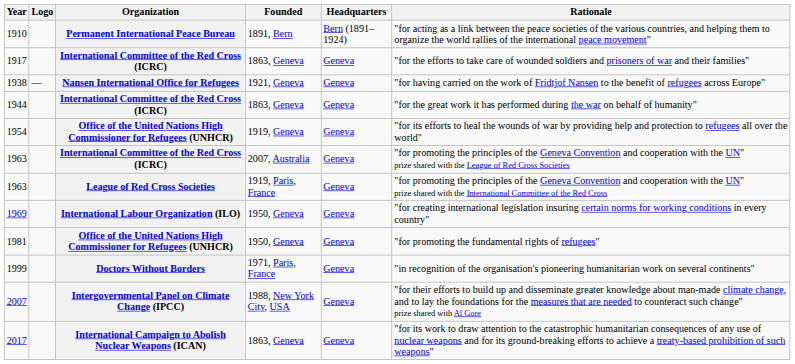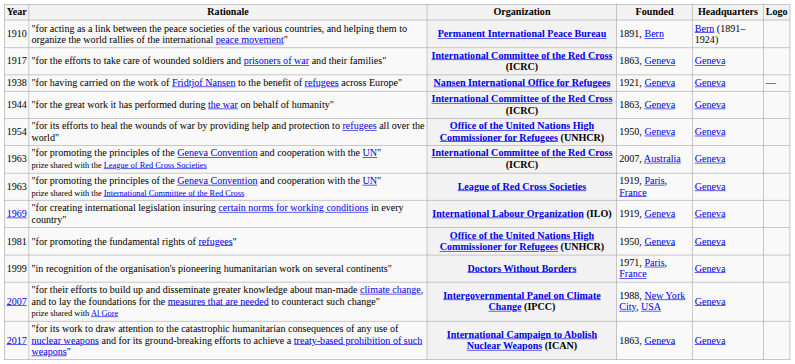 <table class="wikitable sortable plainrowheaders">
 <tr>
 <th scope="col">Year</th>
-<th scope="col" class="unsortable">Logo</th>
+<th scope="col" class="unsortable">Rationale</th>
 <th scope="col">Organization</th>
 <th scope="col">Founded</th>
 <th scope="col">Headquarters</th>
-<th scope="col" class="unsortable">Rationale</th>
+<th scope="col" class="unsortable">Logo</th>
 </tr>
 <tr>
 <td style="text-align:center;">1910</td>
-<td></td>
+<td>"for acting as a link between the peace societies of the various countries, and helping them to organize the world rallies of the international <a href='#'>peace movement</a>"</td>
 <th scope="row"><a href='#'>Permanent International Peace Bureau</a></th>
 <td>1891, <a href='#'>Bern</a></td>
 <td><a href='#'>Bern</a> (1891–1924)<br></td>
-<td>"for acting as a link between the peace societies of the various countries, and helping them to organize the world rallies of the international <a href='#'>peace movement</a>"</td>
+<td></td>
 </tr>
 <tr>
 <td style="text-align:center;">1917</td>
-<td></td>
+<td>"for the efforts to take care of wounded soldiers and <a href='#'>prisoners of war</a> and their families"</td>
 <th scope="row"><a href='#'>International Committee of the Red Cross</a> (ICRC)</th>
 <td>1863, <a href='#'>Geneva</a></td>
 <td><a href='#'>Geneva</a></td>
-<td>"for the efforts to take care of wounded soldiers and <a href='#'>prisoners of war</a> and their families"</td>
+<td></td>
 </tr>
 <tr>
 <td style="text-align:center;">1938</td>
-<td>—</td>
+<td>"for having carried on the work of <a href='#'>Fridtjof Nansen</a> to the benefit of <a href='#'>refugees</a> across Europe"</td>
 <th scope="row"><a href='#'>Nansen International Office for Refugees</a></th>
 <td>1921, <a href='#'>Geneva</a></td>
 <td><a href='#'>Geneva</a></td>
-<td>"for having carried on the work of <a href='#'>Fridtjof Nansen</a> to the benefit of <a href='#'>refugees</a> across Europe"</td>
+<td>—</td>
 </tr>
 <tr>
 <td style="text-align:center;">1944</td>
-<td></td>
+<td>"for the great work it has performed during <a href='#'>the war</a> on behalf of humanity"</td>
 <th scope="row"><a href='#'>International Committee of the Red Cross</a> (ICRC)</th>
 <td>1863, <a href='#'>Geneva</a></td>
 <td><a href='#'>Geneva</a></td>
-<td>"for the great work it has performed during <a href='#'>the war</a> on behalf of humanity"</td>
+<td></td>
 </tr>
 <tr>
 <td style="text-align:center;">1954</td>
+<td>"for its efforts to heal the wounds of war by providing help and protection to <a href='#'>refugees</a> all over the world"</td>
+<th scope="row"><a href='#'>Office of the United Nations High Commissioner for Refugees</a> (UNHCR)</th>
+<td>1950, <a href='#'>Geneva</a></td>
+<td><a href='#'>Geneva</a></td>
 <td></td>
-<th scope="row"><a href='#'>Office of the United Nations High Commissioner for Refugees</a> (UNHCR)</th>
-<td>1919, <a href='#'>Geneva</a></td>
-<td><a href='#'>Geneva</a></td>
-<td>"for its efforts to heal the wounds of war by providing help and protection to <a href='#'>refugees</a> all over the world"</td>
 </tr>
 <tr>
 <td style="text-align:center;">1963</td>
-<td></td>
+<td>"for promoting the principles of the <a href='#'>Geneva Convention</a> and cooperation with the <a href='#'>UN</a>"<br><small>prize shared with the <a href='#'>League of Red Cross Societies</a></small></td>
 <th scope="row"><a href='#'>International Committee of the Red Cross</a> (ICRC)</th>
 <td>2007, <a href='#'>Australia</a></td>
 <td><a href='#'>Geneva</a></td>
-<td>"for promoting the principles of the <a href='#'>Geneva Convention</a> and cooperation with the <a href='#'>UN</a>"<br><small>prize shared with the <a href='#'>League of Red Cross Societies</a></small></td>
+<td></td>
 </tr>
 <tr>
 <td style="text-align:center;">1963</td>
-<td></td>
+<td>"for promoting the principles of the <a href='#'>Geneva Convention</a> and cooperation with the <a href='#'>UN</a>"<br><small>prize shared with the <a href='#'>International Committee of the Red Cross</a></small></td>
 <th scope="row"><a href='#'>League of Red Cross Societies</a></th>
 <td>1919, <a href='#'>Paris</a>, <a href='#'>France</a></td>
 <td><a href='#'>Geneva</a></td>
-<td>"for promoting the principles of the <a href='#'>Geneva Convention</a> and cooperation with the <a href='#'>UN</a>"<br><small>prize shared with the <a href='#'>International Committee of the Red Cross</a></small></td>
+<td></td>
 </tr>
 <tr>
 <td style="text-align:center;"><a href='#'>1969</a></td>
+<td>"for creating international legislation insuring <a href='#'>certain norms for working conditions</a> in every country"</td>
+<th scope="row"><a href='#'>International Labour Organization</a> (ILO)</th>
+<td>1919, <a href='#'>Geneva</a></td>
+<td><a href='#'>Geneva</a></td>
 <td></td>
-<th scope="row"><a href='#'>International Labour Organization</a> (ILO)</th>
-<td>1950, <a href='#'>Geneva</a></td>
-<td><a href='#'>Geneva</a></td>
-<td>"for creating international legislation insuring <a href='#'>certain norms for working conditions</a> in every country"</td>
 </tr>
 <tr>
 <td style="text-align:center;">1981</td>
-<td></td>
+<td>"for promoting the fundamental rights of <a href='#'>refugees</a>"</td>
 <th scope="row"><a href='#'>Office of the United Nations High Commissioner for Refugees</a> (UNHCR)</th>
 <td>1950, <a href='#'>Geneva</a></td>
 <td><a href='#'>Geneva</a></td>
-<td>"for promoting the fundamental rights of <a href='#'>refugees</a>"</td>
+<td></td>
 </tr>
 <tr>
 <td style="text-align:center;">1999</td>
-<td></td>
+<td>"in recognition of the organisation's pioneering humanitarian work on several continents"</td>
 <th scope="row"><a href='#'>Doctors Without Borders</a></th>
 <td>1971, <a href='#'>Paris</a>, <a href='#'>France</a></td>
 <td><a href='#'>Geneva</a></td>
-<td>"in recognition of the organisation's pioneering humanitarian work on several continents"</td>
+<td></td>
 </tr>
 <tr>
 <td style="text-align:center;"><a href='#'>2007</a></td>
-<td></td>
+<td>"for their efforts to build up and disseminate greater knowledge about man-made <a href='#'>climate change</a>, and to lay the foundations for the <a href='#'>measures that are needed</a> to counteract such change"<br><small>prize shared with <a href='#'>Al Gore</a></small></td>
 <th scope="row"><a href='#'>Intergovernmental Panel on Climate Change</a> (IPCC)</th>
 <td>1988, <a href='#'>New York City</a>, <a href='#'>USA</a></td>
 <td><a href='#'>Geneva</a></td>
-<td>"for their efforts to build up and disseminate greater knowledge about man-made <a href='#'>climate change</a>, and to lay the foundations for the <a href='#'>measures that are needed</a> to counteract such change"<br><small>prize shared with <a href='#'>Al Gore</a></small></td>
+<td></td>
 </tr>
 <tr>
 <td style="text-align:center;"><a href='#'>2017</a></td>
-<td></td>
+<td>"for its work to draw attention to the catastrophic humanitarian consequences of any use of <a href='#'>nuclear weapons</a> and for its ground-breaking efforts to achieve a <a href='#'>treaty-based prohibition of such weapons</a>"</td>
 <th scope="row"><a href='#'>International Campaign to Abolish Nuclear Weapons</a> (ICAN)</th>
 <td>1863, <a href='#'>Geneva</a></td>
 <td><a href='#'>Geneva</a></td>
-<td>"for its work to draw attention to the catastrophic humanitarian consequences of any use of <a href='#'>nuclear weapons</a> and for its ground-breaking efforts to achieve a <a href='#'>treaty-based prohibition of such weapons</a>"</td>
+<td></td>
 </tr>
 </table>
